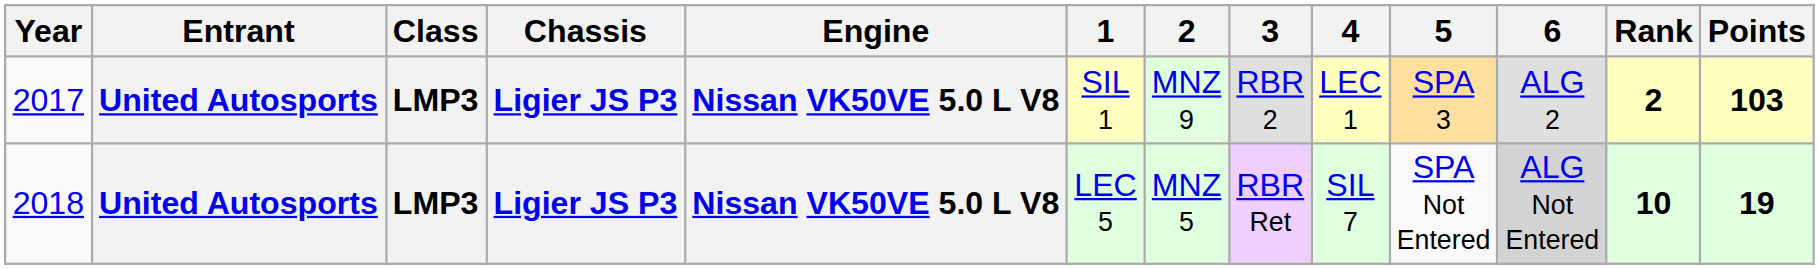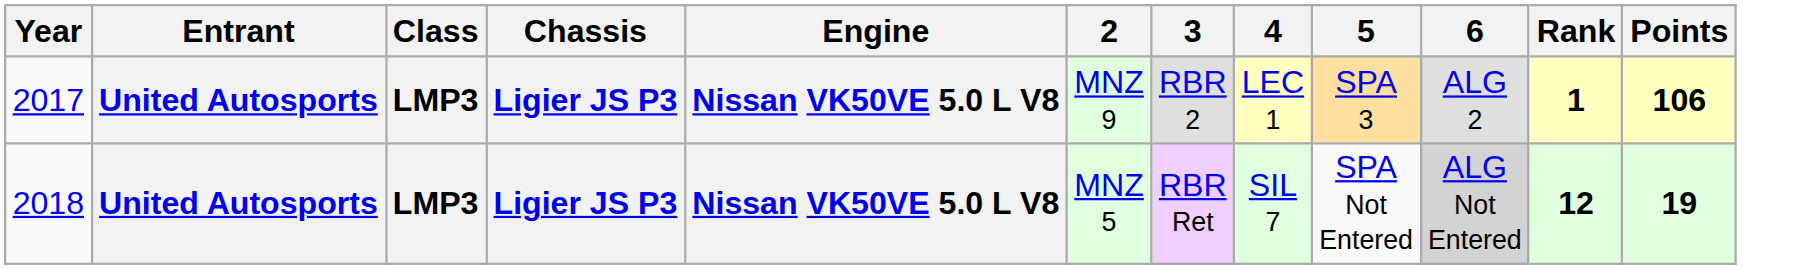 <table class="wikitable" style="text-align:center; font-size:90%">
 <tr>
 <th>Year</th>
 <th>Entrant</th>
 <th>Class</th>
 <th>Chassis</th>
 <th>Engine</th>
-<th>1</th>
 <th>2</th>
 <th>3</th>
 <th>4</th>
 <th>5</th>
 <th>6</th>
 <th>Rank</th>
 <th>Points</th>
 </tr>
 <tr>
 <td><a href='#'>2017</a></td>
 <th><a href='#'>United Autosports</a></th>
 <th>LMP3</th>
 <th><a href='#'>Ligier JS P3</a></th>
 <th><a href='#'>Nissan</a> <a href='#'>VK50VE</a> 5.0 L V8</th>
-<td style="background:#FFFFBF;"><a href='#'>SIL</a><br><small>1</small></td>
 <td style="background:#dfffdf;"><a href='#'>MNZ</a><br><small>9</small></td>
 <td style="background:#dfdfdf;"><a href='#'>RBR</a><br><small>2</small></td>
 <td style="background:#FFFFBF;"><a href='#'>LEC</a><br><small>1</small></td>
 <td style="background:#ffdf9f;"><a href='#'>SPA</a><br><small>3</small></td>
 <td style="background:#dfdfdf;"><a href='#'>ALG</a><br><small>2</small></td>
-<th style="background:#FFFFBF;">2</th>
-<th style="background:#FFFFBF;">103</th>
+<th style="background:#FFFFBF;">1</th>
+<th style="background:#FFFFBF;">106</th>
 </tr>
 <tr>
 <td><a href='#'>2018</a></td>
 <th><a href='#'>United Autosports</a></th>
 <th>LMP3</th>
 <th><a href='#'>Ligier JS P3</a></th>
 <th><a href='#'>Nissan</a> <a href='#'>VK50VE</a> 5.0 L V8</th>
-<td style="background:#DFFFDF;"><a href='#'>LEC</a><br><small>5</small></td>
 <td style="background:#DFFFDF;"><a href='#'>MNZ</a><br><small>5</small></td>
 <td style="background:#EFCFFF;"><a href='#'>RBR</a><br><small>Ret</small></td>
 <td style="background:#DFFFDF;"><a href='#'>SIL</a><br><small>7</small></td>
 <td><a href='#'>SPA</a><br><small>Not<br>Entered</small></td>
 <td style="background: lightgrey;"><a href='#'>ALG</a><br><small>Not<br>Entered</small></td>
-<th style="background:#DFFFDF;">10</th>
+<th style="background:#DFFFDF;">12</th>
 <th style="background:#DFFFDF;">19</th>
 </tr>
 </table>
